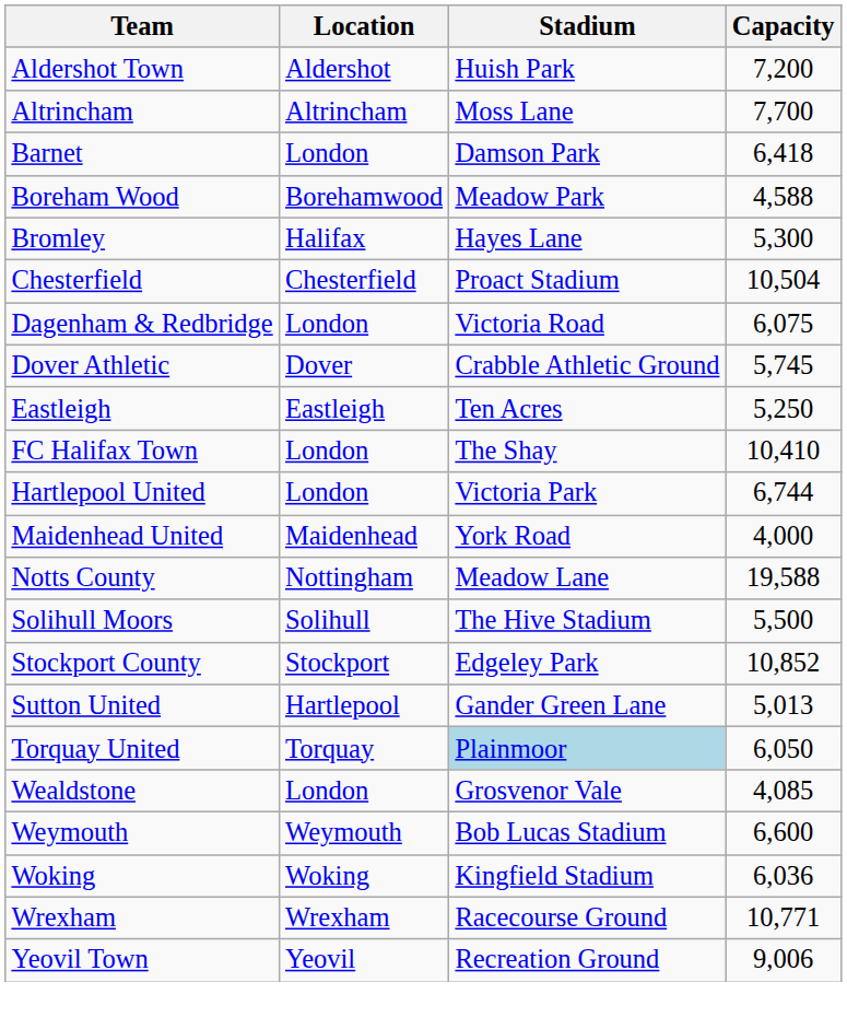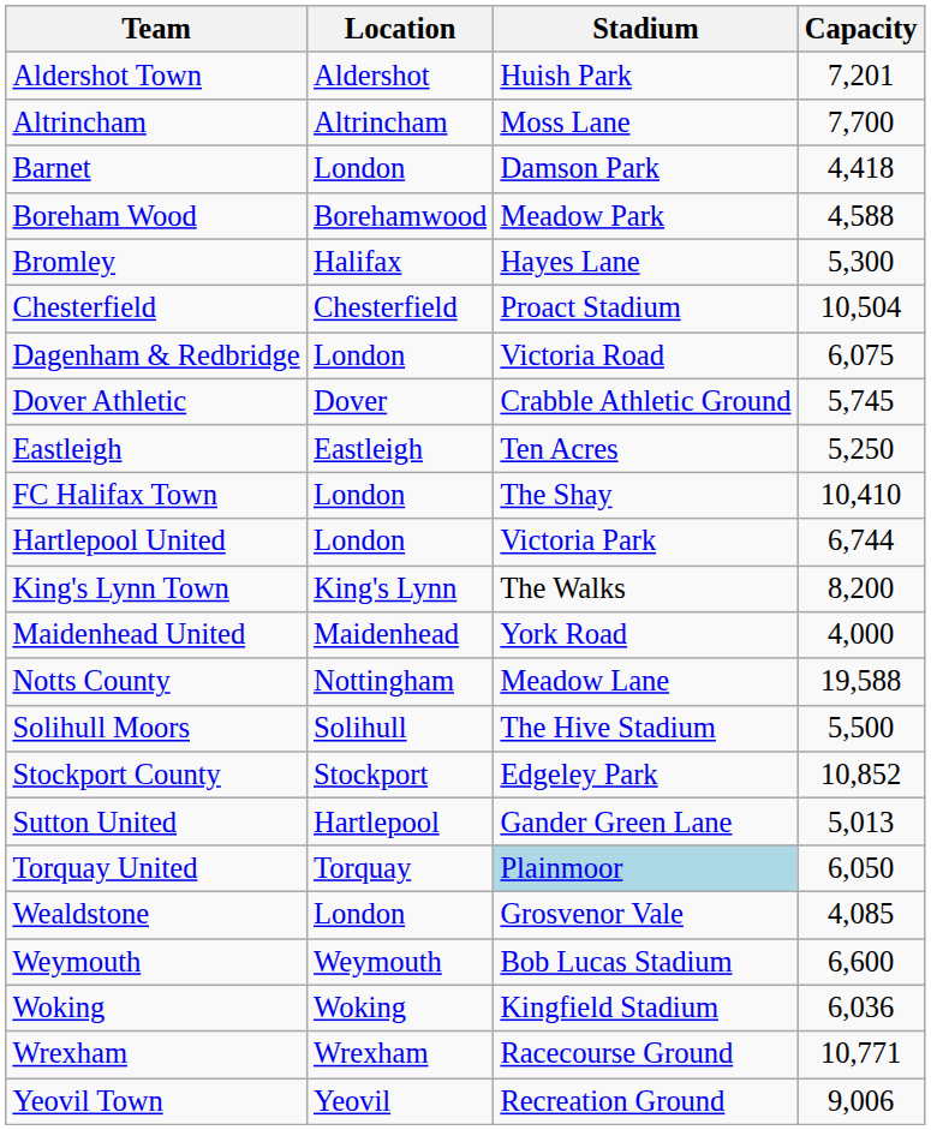 <table class="wikitable sortable">
 <tr>
 <th>Team</th>
 <th>Location</th>
 <th>Stadium</th>
 <th>Capacity</th>
 </tr>
 <tr>
 <td><a href='#'>Aldershot Town</a></td>
 <td><a href='#'>Aldershot</a></td>
 <td><a href='#'>Huish Park</a></td>
-<td align="center">7,200</td>
+<td align="center">7,201</td>
 </tr>
 <tr>
 <td><a href='#'>Altrincham</a></td>
 <td><a href='#'>Altrincham</a></td>
 <td><a href='#'>Moss Lane</a></td>
 <td align="center">7,700</td>
 </tr>
 <tr>
 <td><a href='#'>Barnet</a></td>
 <td><a href='#'>London</a> </td>
 <td><a href='#'>Damson Park</a></td>
-<td align="center">6,418</td>
+<td align="center">4,418</td>
 </tr>
 <tr>
 <td><a href='#'>Boreham Wood</a></td>
 <td><a href='#'>Borehamwood</a></td>
 <td><a href='#'>Meadow Park</a></td>
 <td align="center">4,588</td>
 </tr>
 <tr>
 <td><a href='#'>Bromley</a></td>
 <td><a href='#'>Halifax</a></td>
 <td><a href='#'>Hayes Lane</a></td>
 <td align="center">5,300</td>
 </tr>
 <tr>
 <td><a href='#'>Chesterfield</a></td>
 <td><a href='#'>Chesterfield</a></td>
 <td><a href='#'>Proact Stadium</a></td>
 <td align="center">10,504</td>
 </tr>
 <tr>
 <td><a href='#'>Dagenham & Redbridge</a></td>
 <td><a href='#'>London</a> </td>
 <td><a href='#'>Victoria Road</a></td>
 <td align="center">6,075</td>
 </tr>
 <tr>
 <td><a href='#'>Dover Athletic</a></td>
 <td><a href='#'>Dover</a></td>
 <td><a href='#'>Crabble Athletic Ground</a></td>
 <td align="center">5,745</td>
 </tr>
 <tr>
 <td><a href='#'>Eastleigh</a></td>
 <td><a href='#'>Eastleigh</a></td>
 <td><a href='#'>Ten Acres</a></td>
 <td align="center">5,250</td>
 </tr>
 <tr>
 <td><a href='#'>FC Halifax Town</a></td>
 <td><a href='#'>London</a> </td>
 <td><a href='#'>The Shay</a></td>
 <td align="center">10,410</td>
 </tr>
 <tr>
 <td><a href='#'>Hartlepool United</a></td>
 <td><a href='#'>London</a> </td>
 <td><a href='#'>Victoria Park</a></td>
 <td align="center">6,744</td>
+</tr>
+<tr>
+<td><a href='#'>King's Lynn Town</a></td>
+<td><a href='#'>King's Lynn</a></td>
+<td>The Walks</td>
+<td align="center">8,200</td>
 </tr>
 <tr>
 <td><a href='#'>Maidenhead United</a></td>
 <td><a href='#'>Maidenhead</a></td>
 <td><a href='#'>York Road</a></td>
 <td align="center">4,000</td>
 </tr>
 <tr>
 <td><a href='#'>Notts County</a></td>
 <td><a href='#'>Nottingham</a></td>
 <td><a href='#'>Meadow Lane</a></td>
 <td align="center">19,588</td>
 </tr>
 <tr>
 <td><a href='#'>Solihull Moors</a></td>
 <td><a href='#'>Solihull</a></td>
 <td><a href='#'>The Hive Stadium</a></td>
 <td align="center">5,500</td>
 </tr>
 <tr>
 <td><a href='#'>Stockport County</a></td>
 <td><a href='#'>Stockport</a></td>
 <td><a href='#'>Edgeley Park</a></td>
 <td align="center">10,852</td>
 </tr>
 <tr>
 <td><a href='#'>Sutton United</a></td>
 <td><a href='#'>Hartlepool</a></td>
 <td><a href='#'>Gander Green Lane</a></td>
 <td align="center">5,013</td>
 </tr>
 <tr>
 <td><a href='#'>Torquay United</a></td>
 <td><a href='#'>Torquay</a></td>
 <td style="background: lightblue;"><a href='#'>Plainmoor</a></td>
 <td align="center">6,050</td>
 </tr>
 <tr>
 <td><a href='#'>Wealdstone</a></td>
 <td><a href='#'>London</a> </td>
 <td><a href='#'>Grosvenor Vale</a></td>
 <td align="center">4,085</td>
 </tr>
 <tr>
 <td><a href='#'>Weymouth</a></td>
 <td><a href='#'>Weymouth</a></td>
 <td><a href='#'>Bob Lucas Stadium</a></td>
 <td align="center">6,600</td>
 </tr>
 <tr>
 <td><a href='#'>Woking</a></td>
 <td><a href='#'>Woking</a></td>
 <td><a href='#'>Kingfield Stadium</a></td>
 <td align="center">6,036</td>
 </tr>
 <tr>
 <td><a href='#'>Wrexham</a></td>
 <td><a href='#'>Wrexham</a></td>
 <td><a href='#'>Racecourse Ground</a></td>
 <td align="center">10,771</td>
 </tr>
 <tr>
 <td><a href='#'>Yeovil Town</a></td>
 <td><a href='#'>Yeovil</a></td>
 <td><a href='#'>Recreation Ground</a></td>
 <td align="center">9,006</td>
 </tr>
 </table>
